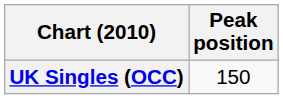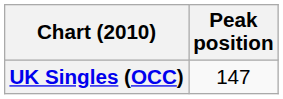 <table class="wikitable plainrowheaders" style="text-align:center">
 <tr>
 <th scope="col">Chart (2010)</th>
 <th scope="col">Peak<br>position</th>
 </tr>
 <tr>
 <th scope="row"><a href='#'>UK Singles</a> (<a href='#'>OCC</a>)</th>
-<td>150</td>
+<td>147</td>
 </tr>
 </table>
